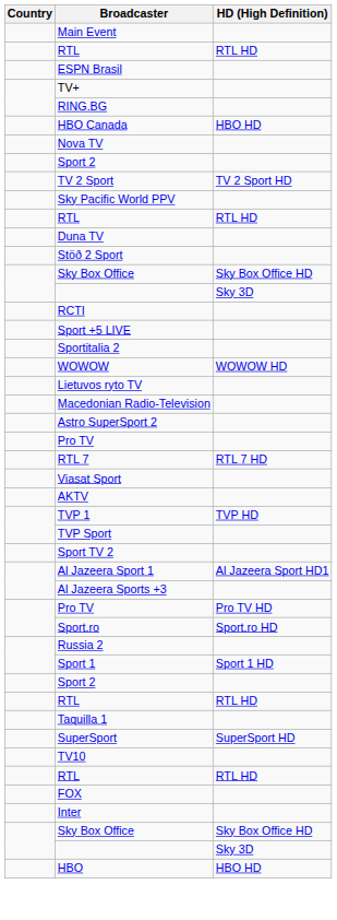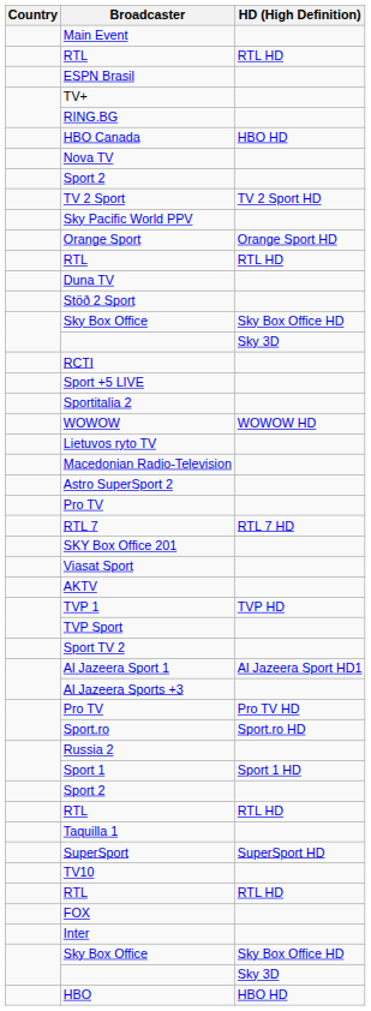 <table class="wikitable">
 <tr>
 <th align=center>Country</th>
 <th align=center>Broadcaster</th>
 <th align=center>HD (High Definition)</th>
 </tr>
 <tr>
 <td></td>
 <td><a href='#'>Main Event</a></td>
 <td></td>
 </tr>
 <tr>
 <td></td>
 <td><a href='#'>RTL</a></td>
 <td><a href='#'>RTL HD</a></td>
 </tr>
 <tr>
 <td></td>
 <td><a href='#'>ESPN Brasil</a></td>
 <td></td>
 </tr>
 <tr>
 <td style="text-align:left;" rowspan="2"></td>
 <td>TV+</td>
 <td></td>
 </tr>
 <tr>
 <td><a href='#'>RING.BG</a></td>
 <td></td>
 </tr>
 <tr>
 <td></td>
 <td><a href='#'>HBO Canada</a></td>
 <td><a href='#'>HBO HD</a></td>
 </tr>
 <tr>
 <td></td>
 <td><a href='#'>Nova TV</a></td>
 <td></td>
 </tr>
 <tr>
 <td></td>
 <td><a href='#'>Sport 2</a></td>
 <td></td>
 </tr>
 <tr>
 <td></td>
 <td><a href='#'>TV 2 Sport</a></td>
 <td><a href='#'>TV 2 Sport HD</a></td>
 </tr>
 <tr>
 <td></td>
 <td><a href='#'>Sky Pacific World PPV</a></td>
 <td></td>
+</tr>
+<tr>
+<td></td>
+<td><a href='#'>Orange Sport</a></td>
+<td><a href='#'>Orange Sport HD</a></td>
 </tr>
 <tr>
 <td></td>
 <td><a href='#'>RTL</a></td>
 <td><a href='#'>RTL HD</a></td>
 </tr>
 <tr>
 <td></td>
 <td><a href='#'>Duna TV</a></td>
 <td></td>
 </tr>
 <tr>
 <td></td>
 <td><a href='#'>Stöð 2 Sport</a></td>
 <td></td>
 </tr>
 <tr>
 <td style="text-align:left;" rowspan="2"></td>
 <td><a href='#'>Sky Box Office</a></td>
 <td><a href='#'>Sky Box Office HD</a></td>
 </tr>
 <tr>
 <td></td>
 <td><a href='#'>Sky 3D</a></td>
 </tr>
 <tr>
 <td></td>
 <td><a href='#'>RCTI</a></td>
 <td></td>
 </tr>
 <tr>
 <td></td>
 <td><a href='#'>Sport +5 LIVE</a></td>
 <td></td>
 </tr>
 <tr>
 <td></td>
 <td><a href='#'> Sportitalia 2</a></td>
 <td></td>
 </tr>
 <tr>
 <td></td>
 <td><a href='#'>WOWOW</a></td>
 <td><a href='#'>WOWOW HD</a></td>
 </tr>
 <tr>
 <td></td>
 <td><a href='#'>Lietuvos ryto TV</a></td>
 <td></td>
 </tr>
 <tr>
 <td></td>
 <td><a href='#'>Macedonian Radio-Television</a></td>
 <td></td>
 </tr>
 <tr>
 <td></td>
 <td><a href='#'>Astro SuperSport 2</a></td>
 <td></td>
 </tr>
 <tr>
 <td></td>
 <td><a href='#'>Pro TV</a></td>
 <td></td>
 </tr>
 <tr>
 <td></td>
 <td><a href='#'>RTL 7</a></td>
 <td><a href='#'>RTL 7 HD</a></td>
+</tr>
+<tr>
+<td></td>
+<td><a href='#'>SKY Box Office 201</a></td>
+<td></td>
 </tr>
 <tr>
 <td></td>
 <td><a href='#'>Viasat Sport</a></td>
 <td></td>
 </tr>
 <tr>
 <td></td>
 <td><a href='#'>AKTV</a></td>
 <td></td>
 </tr>
 <tr>
 <td style="text-align:left;" rowspan="2"></td>
 <td><a href='#'>TVP 1</a></td>
 <td><a href='#'>TVP HD</a></td>
 </tr>
 <tr>
 <td><a href='#'>TVP Sport</a></td>
 <td></td>
 </tr>
 <tr>
 <td></td>
 <td><a href='#'>Sport TV 2</a></td>
 <td></td>
 </tr>
 <tr>
 <td style="text-align:left;" rowspan="2"></td>
 <td><a href='#'>Al Jazeera Sport 1</a></td>
 <td><a href='#'>Al Jazeera Sport HD1</a></td>
 </tr>
 <tr>
 <td><a href='#'>Al Jazeera Sports +3</a></td>
 <td></td>
 </tr>
 <tr>
 <td style="text-align:left;" rowspan="2"></td>
 <td><a href='#'>Pro TV</a></td>
 <td><a href='#'>Pro TV HD</a></td>
 </tr>
 <tr>
 <td><a href='#'>Sport.ro</a></td>
 <td><a href='#'>Sport.ro HD</a></td>
 </tr>
 <tr>
 <td style="text-align:left;" rowspan="2"></td>
 <td><a href='#'>Russia 2</a></td>
 <td></td>
 </tr>
 <tr>
 <td><a href='#'>Sport 1</a></td>
 <td><a href='#'>Sport 1 HD</a></td>
 </tr>
 <tr>
 <td></td>
 <td><a href='#'>Sport 2</a></td>
 <td></td>
 </tr>
 <tr>
 <td></td>
 <td><a href='#'>RTL</a></td>
 <td><a href='#'>RTL HD</a></td>
 </tr>
 <tr>
 <td></td>
 <td><a href='#'>Taquilla 1</a></td>
 <td></td>
 </tr>
 <tr>
 <td></td>
 <td><a href='#'>SuperSport</a></td>
 <td><a href='#'>SuperSport HD</a></td>
 </tr>
 <tr>
 <td></td>
 <td><a href='#'>TV10</a></td>
 <td></td>
 </tr>
 <tr>
 <td></td>
 <td><a href='#'>RTL</a></td>
 <td><a href='#'>RTL HD</a></td>
 </tr>
 <tr>
 <td></td>
 <td><a href='#'>FOX</a></td>
 <td></td>
 </tr>
 <tr>
 <td></td>
 <td><a href='#'>Inter</a></td>
 <td></td>
 </tr>
 <tr>
 <td style="text-align:left;" rowspan="2"></td>
 <td><a href='#'>Sky Box Office</a></td>
 <td><a href='#'>Sky Box Office HD</a></td>
 </tr>
 <tr>
 <td></td>
 <td><a href='#'>Sky 3D</a></td>
 </tr>
 <tr>
 <td></td>
 <td><a href='#'>HBO</a></td>
 <td><a href='#'>HBO HD</a></td>
 </tr>
 </table>
